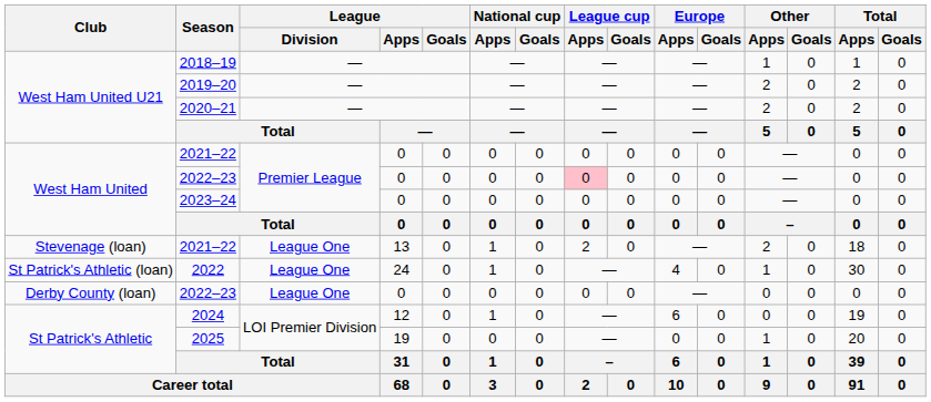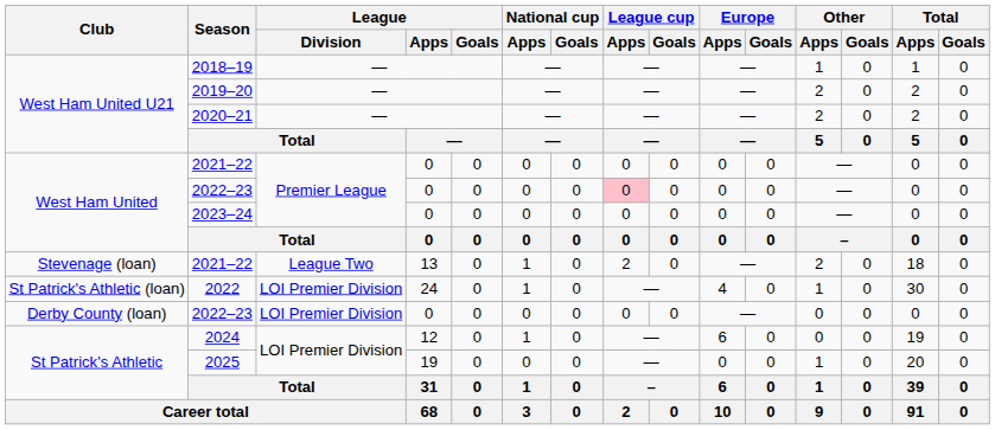 <table class="wikitable" style="text-align:center">
 <tr>
 <th rowspan="2">Club</th>
 <th rowspan="2">Season</th>
 <th colspan="3">League</th>
 <th colspan="2">National cup</th>
 <th colspan="2"><a href='#'>League cup</a></th>
 <th colspan="2"><a href='#'>Europe</a></th>
 <th colspan="2">Other</th>
 <th colspan="2">Total</th>
 </tr>
 <tr>
 <th>Division</th>
 <th>Apps</th>
 <th>Goals</th>
 <th>Apps</th>
 <th>Goals</th>
 <th>Apps</th>
 <th>Goals</th>
 <th>Apps</th>
 <th>Goals</th>
 <th>Apps</th>
 <th>Goals</th>
 <th>Apps</th>
 <th>Goals</th>
 </tr>
 <tr>
 <td rowspan="4"><a href='#'>West Ham United U21</a></td>
 <td><a href='#'>2018–19</a></td>
 <td colspan="3">—</td>
 <td colspan="2">—</td>
 <td colspan="2">—</td>
 <td colspan="2">—</td>
 <td>1</td>
 <td>0</td>
 <td>1</td>
 <td>0</td>
 </tr>
 <tr>
 <td><a href='#'>2019–20</a></td>
 <td colspan="3">—</td>
 <td colspan="2">—</td>
 <td colspan="2">—</td>
 <td colspan="2">—</td>
 <td>2</td>
 <td>0</td>
 <td>2</td>
 <td>0</td>
 </tr>
 <tr>
 <td><a href='#'>2020–21</a></td>
 <td colspan="3">—</td>
 <td colspan="2">—</td>
 <td colspan="2">—</td>
 <td colspan="2">—</td>
 <td>2</td>
 <td>0</td>
 <td>2</td>
 <td>0</td>
 </tr>
 <tr>
 <th colspan="2">Total</th>
 <th colspan="2">—</th>
 <th colspan="2">—</th>
 <th colspan="2">—</th>
 <th colspan="2">—</th>
 <th>5</th>
 <th>0</th>
 <th>5</th>
 <th>0</th>
 </tr>
 <tr>
 <td rowspan="4"><a href='#'>West Ham United</a></td>
 <td><a href='#'>2021–22</a></td>
 <td rowspan="3"><a href='#'>Premier League</a></td>
 <td>0</td>
 <td>0</td>
 <td>0</td>
 <td>0</td>
 <td>0</td>
 <td>0</td>
 <td>0</td>
 <td>0</td>
 <td colspan="2">—</td>
 <td>0</td>
 <td>0</td>
 </tr>
 <tr>
 <td><a href='#'>2022–23</a></td>
 <td>0</td>
 <td>0</td>
 <td>0</td>
 <td>0</td>
 <td style="background: pink;">0</td>
 <td>0</td>
 <td>0</td>
 <td>0</td>
 <td colspan="2">—</td>
 <td>0</td>
 <td>0</td>
 </tr>
 <tr>
 <td><a href='#'>2023–24</a></td>
 <td>0</td>
 <td>0</td>
 <td>0</td>
 <td>0</td>
 <td>0</td>
 <td>0</td>
 <td>0</td>
 <td>0</td>
 <td colspan="2">—</td>
 <td>0</td>
 <td>0</td>
 </tr>
 <tr>
 <th colspan="2">Total</th>
 <th>0</th>
 <th>0</th>
 <th>0</th>
 <th>0</th>
 <th>0</th>
 <th>0</th>
 <th>0</th>
 <th>0</th>
 <th colspan="2">–</th>
 <th>0</th>
 <th>0</th>
 </tr>
 <tr>
 <td><a href='#'>Stevenage</a> (loan)</td>
 <td><a href='#'>2021–22</a></td>
-<td><a href='#'>League One</a></td>
+<td><a href='#'>League Two</a></td>
 <td>13</td>
 <td>0</td>
 <td>1</td>
 <td>0</td>
 <td>2</td>
 <td>0</td>
 <td colspan="2">—</td>
 <td>2</td>
 <td>0</td>
 <td>18</td>
 <td>0</td>
 </tr>
 <tr>
 <td><a href='#'>St Patrick's Athletic</a> (loan)</td>
 <td><a href='#'>2022</a></td>
-<td><a href='#'>League One</a></td>
+<td><a href='#'>LOI Premier Division</a></td>
 <td>24</td>
 <td>0</td>
 <td>1</td>
 <td>0</td>
 <td colspan="2">—</td>
 <td>4</td>
 <td>0</td>
 <td>1</td>
 <td>0</td>
 <td>30</td>
 <td>0</td>
 </tr>
 <tr>
 <td><a href='#'>Derby County</a> (loan)</td>
 <td><a href='#'>2022–23</a></td>
-<td><a href='#'>League One</a></td>
+<td><a href='#'>LOI Premier Division</a></td>
 <td>0</td>
 <td>0</td>
 <td>0</td>
 <td>0</td>
 <td>0</td>
 <td>0</td>
 <td colspan="2">—</td>
 <td>0</td>
 <td>0</td>
 <td>0</td>
 <td>0</td>
 </tr>
 <tr>
 <td rowspan="3"><a href='#'>St Patrick's Athletic</a></td>
 <td><a href='#'>2024</a></td>
 <td rowspan="2">LOI Premier Division</td>
 <td>12</td>
 <td>0</td>
 <td>1</td>
 <td>0</td>
 <td colspan="2">—</td>
 <td>6</td>
 <td>0</td>
 <td>0</td>
 <td>0</td>
 <td>19</td>
 <td>0</td>
 </tr>
 <tr>
 <td><a href='#'>2025</a></td>
 <td>19</td>
 <td>0</td>
 <td>0</td>
 <td>0</td>
 <td colspan="2">—</td>
 <td>0</td>
 <td>0</td>
 <td>1</td>
 <td>0</td>
 <td>20</td>
 <td>0</td>
 </tr>
 <tr>
 <th colspan="2">Total</th>
 <th>31</th>
 <th>0</th>
 <th>1</th>
 <th>0</th>
 <th colspan="2">–</th>
 <th>6</th>
 <th>0</th>
 <th>1</th>
 <th>0</th>
 <th>39</th>
 <th>0</th>
 </tr>
 <tr>
 <th colspan="3">Career total</th>
 <th>68</th>
 <th>0</th>
 <th>3</th>
 <th>0</th>
 <th>2</th>
 <th>0</th>
 <th>10</th>
 <th>0</th>
 <th>9</th>
 <th>0</th>
 <th>91</th>
 <th>0</th>
 </tr>
 </table>
